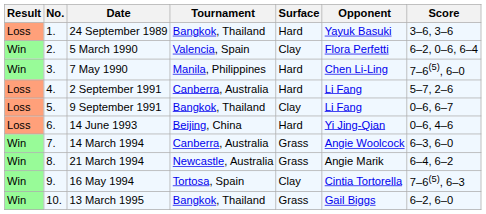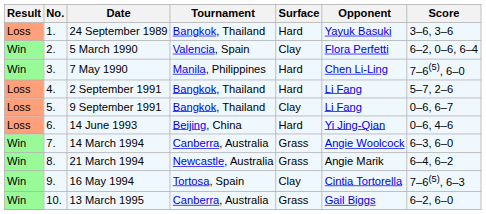 <table class="sortable wikitable" style=font-size:97%>
 <tr>
 <th>Result</th>
 <th>No.</th>
 <th>Date</th>
 <th>Tournament</th>
 <th>Surface</th>
 <th>Opponent</th>
 <th>Score</th>
 </tr>
 <tr style="background:#f0f8ff;">
 <td style="background:#ffa07a;">Loss</td>
 <td>1.</td>
 <td>24 September 1989</td>
 <td><a href='#'>Bangkok</a>, Thailand</td>
 <td>Hard</td>
 <td> <a href='#'>Yayuk Basuki</a></td>
 <td>3–6, 3–6</td>
 </tr>
 <tr style="background:#f0f8ff;">
 <td style="background:#98fb98;">Win</td>
 <td>2.</td>
 <td>5 March 1990</td>
 <td><a href='#'>Valencia</a>, Spain</td>
 <td>Clay</td>
 <td> <a href='#'>Flora Perfetti</a></td>
 <td>6–2, 0–6, 6–4</td>
 </tr>
 <tr style="background:#f0f8ff;">
 <td style="background:#98fb98;">Win</td>
 <td>3.</td>
 <td>7 May 1990</td>
 <td><a href='#'>Manila</a>, Philippines</td>
 <td>Hard</td>
 <td> <a href='#'>Chen Li-Ling</a></td>
 <td>7–6<sup>(5)</sup>, 6–0</td>
 </tr>
 <tr style="background:#f0f8ff;">
 <td style="background:#ffa07a;">Loss</td>
 <td>4.</td>
 <td>2 September 1991</td>
-<td><a href='#'>Canberra</a>, Australia</td>
+<td><a href='#'>Bangkok</a>, Thailand</td>
 <td>Hard</td>
 <td> <a href='#'>Li Fang</a></td>
 <td>5–7, 2–6</td>
 </tr>
 <tr style="background:#f0f8ff;">
 <td style="background:#ffa07a;">Loss</td>
 <td>5.</td>
 <td>9 September 1991</td>
 <td><a href='#'>Bangkok</a>, Thailand</td>
 <td>Clay</td>
 <td> <a href='#'>Li Fang</a></td>
 <td>0–6, 6–7</td>
 </tr>
 <tr style="background:#f0f8ff;">
 <td style="background:#ffa07a;">Loss</td>
 <td>6.</td>
 <td>14 June 1993</td>
 <td><a href='#'>Beijing</a>, China</td>
 <td>Hard</td>
 <td> <a href='#'>Yi Jing-Qian</a></td>
 <td>0–6, 4–6</td>
 </tr>
 <tr style="background:#f0f8ff;">
 <td style="background:#98fb98;">Win</td>
 <td>7.</td>
 <td>14 March 1994</td>
 <td><a href='#'>Canberra</a>, Australia</td>
 <td>Grass</td>
 <td> <a href='#'>Angie Woolcock</a></td>
 <td>6–3, 6–0</td>
 </tr>
 <tr style="background:#f0f8ff;">
 <td style="background:#98fb98;">Win</td>
 <td>8.</td>
 <td>21 March 1994</td>
 <td><a href='#'>Newcastle</a>, Australia</td>
 <td>Grass</td>
 <td> Angie Marik</td>
 <td>6–4, 6–2</td>
 </tr>
 <tr style="background:#f0f8ff;">
 <td style="background:#98fb98;">Win</td>
 <td>9.</td>
 <td>16 May 1994</td>
 <td><a href='#'>Tortosa</a>, Spain</td>
 <td>Clay</td>
 <td> <a href='#'>Cintia Tortorella</a></td>
 <td>7–6<sup>(5)</sup>, 6–3</td>
 </tr>
 <tr style="background:#f0f8ff;">
 <td style="background:#98fb98;">Win</td>
 <td>10.</td>
 <td>13 March 1995</td>
-<td><a href='#'>Bangkok</a>, Thailand</td>
+<td><a href='#'>Canberra</a>, Australia</td>
 <td>Grass</td>
 <td> <a href='#'>Gail Biggs</a></td>
 <td>6–2, 6–0</td>
 </tr>
 </table>
